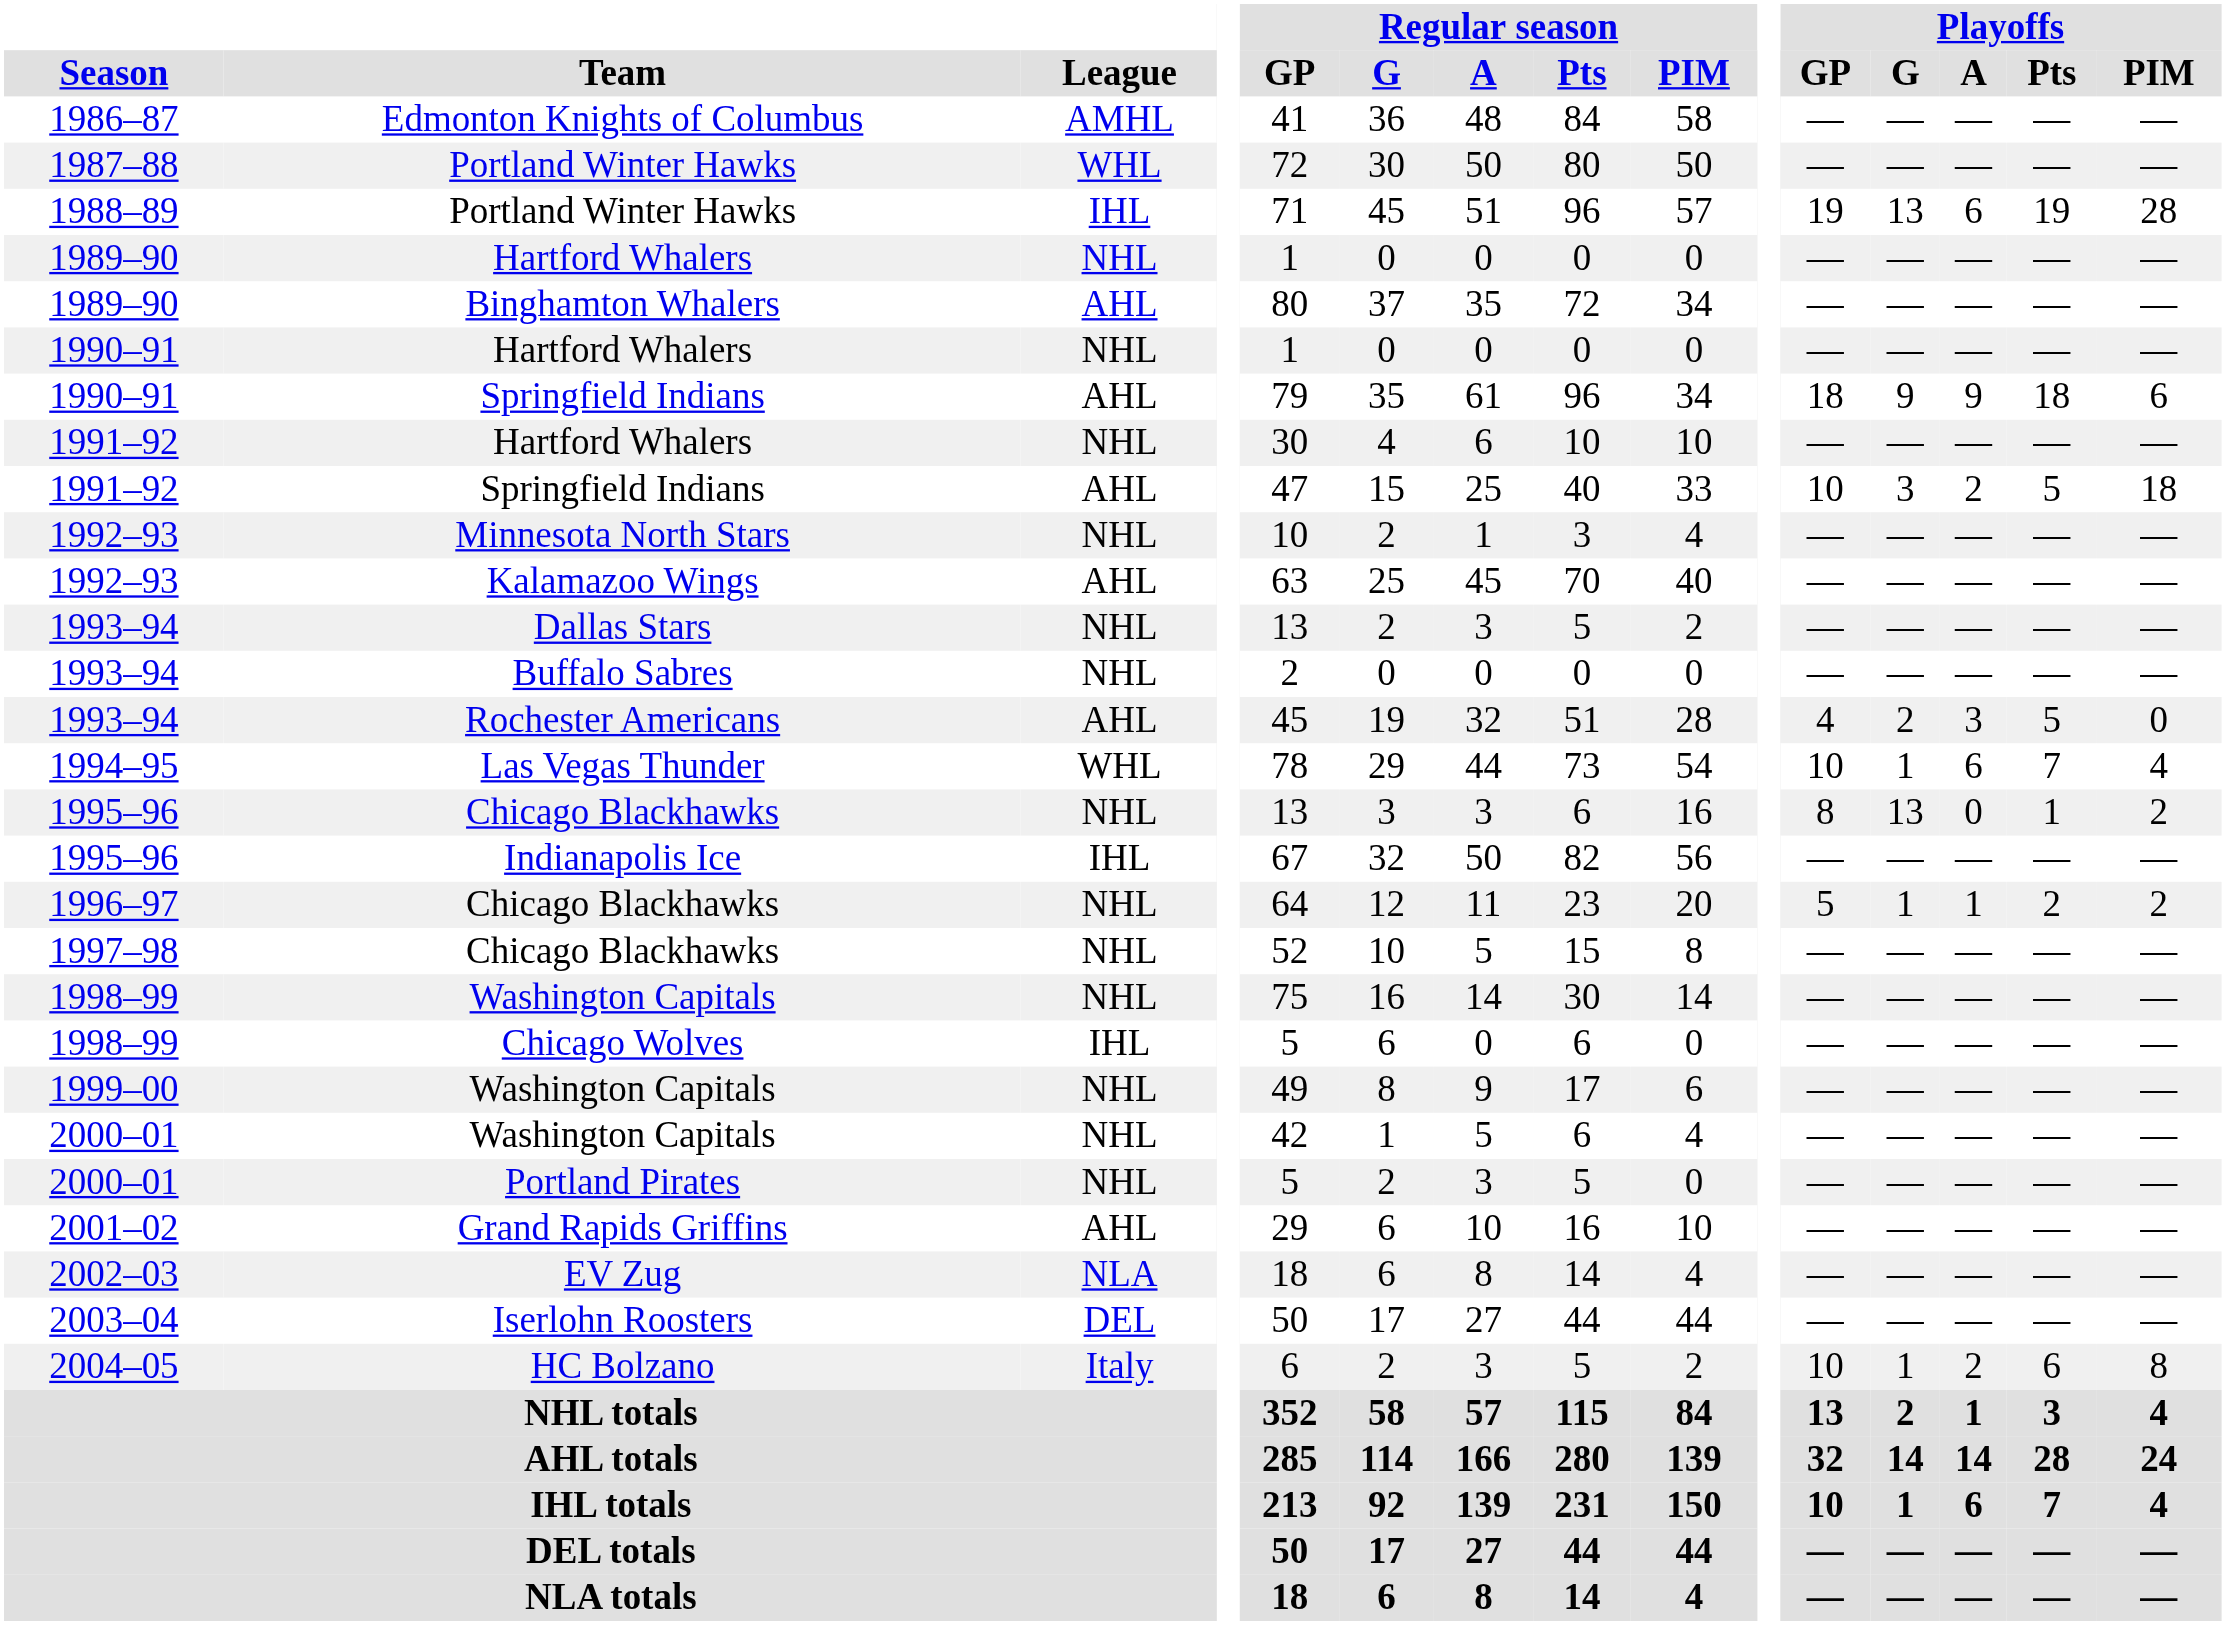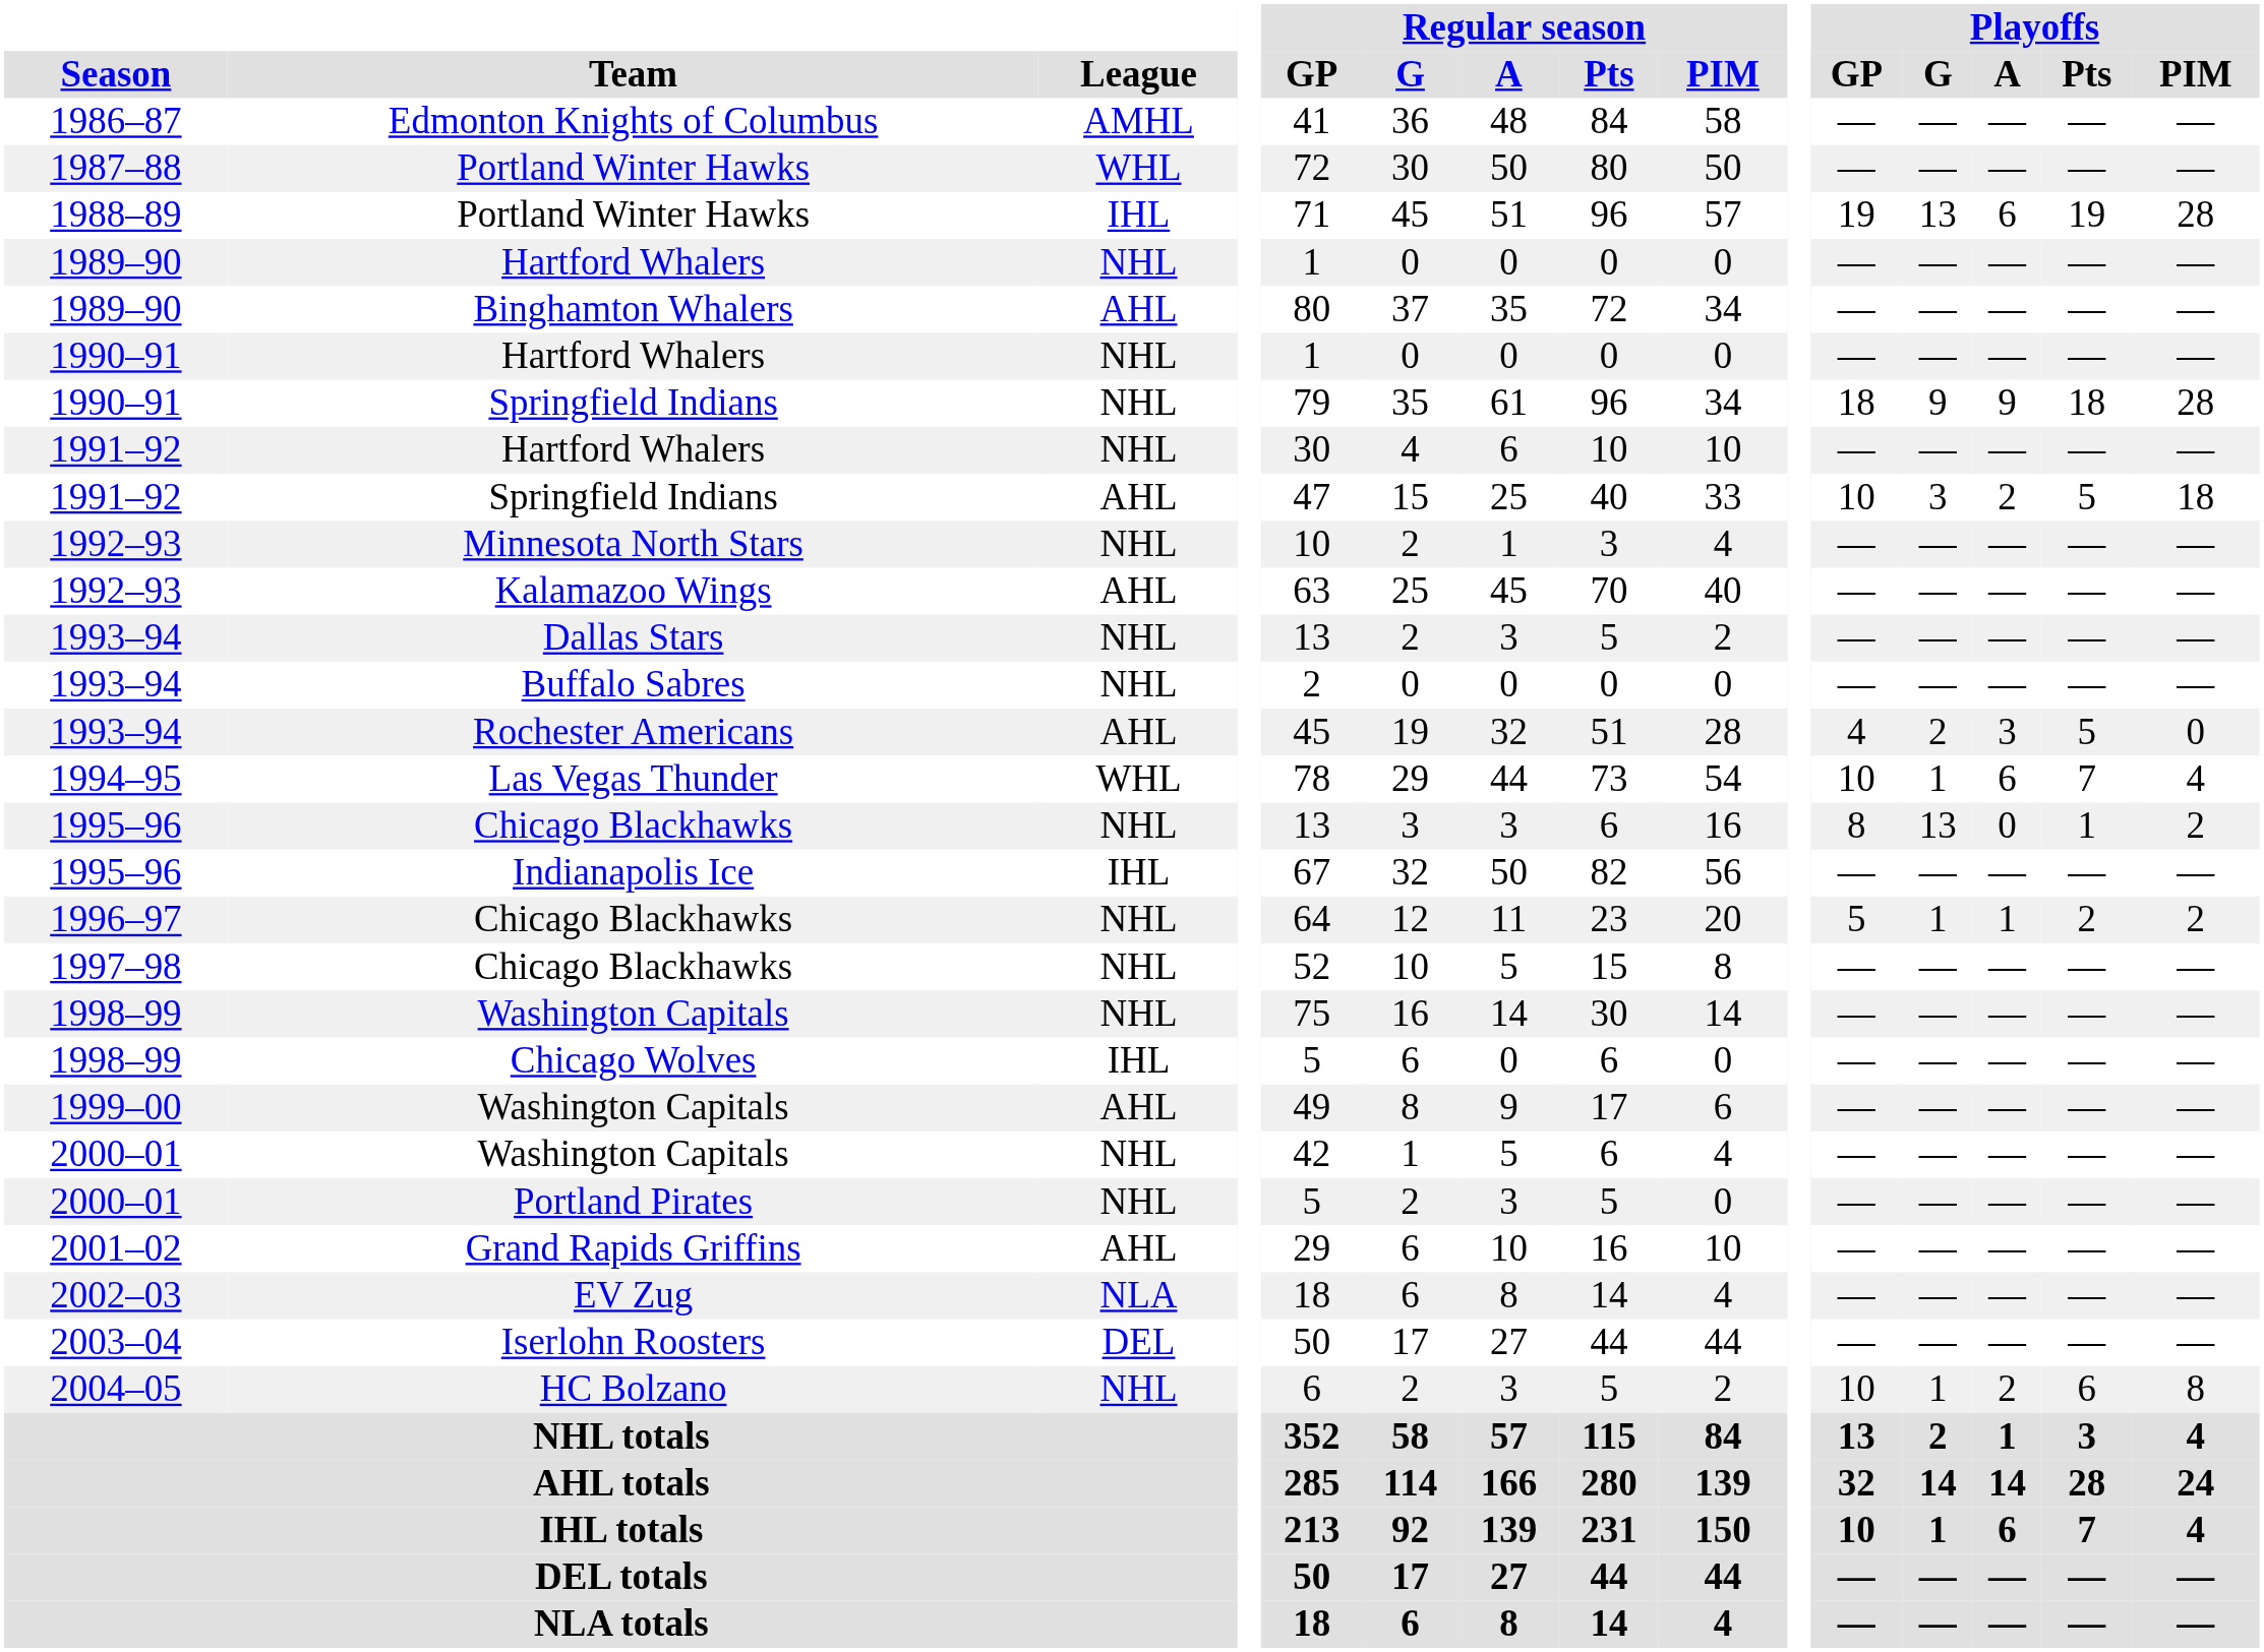 <table border="0" cellpadding="1" cellspacing="0" style="text-align:center; width:60em">
 <tr bgcolor="#e0e0e0">
 <th colspan="3" bgcolor="#ffffff"> </th>
 <th rowspan="103" bgcolor="#ffffff"> </th>
 <th colspan="5"><a href='#'>Regular season</a></th>
 <th rowspan="103" bgcolor="#ffffff"> </th>
 <th colspan="5"><a href='#'>Playoffs</a></th>
 </tr>
 <tr bgcolor="#e0e0e0">
 <th><a href='#'>Season</a></th>
 <th>Team</th>
 <th>League</th>
 <th>GP</th>
 <th><a href='#'>G</a></th>
 <th><a href='#'>A</a></th>
 <th><a href='#'>Pts</a></th>
 <th><a href='#'>PIM</a></th>
 <th>GP</th>
 <th>G</th>
 <th>A</th>
 <th>Pts</th>
 <th>PIM</th>
 </tr>
 <tr>
 <td><a href='#'>1986–87</a></td>
 <td><a href='#'>Edmonton Knights of Columbus</a></td>
 <td><a href='#'>AMHL</a></td>
 <td>41</td>
 <td>36</td>
 <td>48</td>
 <td>84</td>
 <td>58</td>
 <td>—</td>
 <td>—</td>
 <td>—</td>
 <td>—</td>
 <td>—</td>
 </tr>
 <tr bgcolor="#f0f0f0">
 <td><a href='#'>1987–88</a></td>
 <td><a href='#'>Portland Winter Hawks</a></td>
 <td><a href='#'>WHL</a></td>
 <td>72</td>
 <td>30</td>
 <td>50</td>
 <td>80</td>
 <td>50</td>
 <td>—</td>
 <td>—</td>
 <td>—</td>
 <td>—</td>
 <td>—</td>
 </tr>
 <tr>
 <td><a href='#'>1988–89</a></td>
 <td>Portland Winter Hawks</td>
 <td><a href='#'>IHL</a></td>
 <td>71</td>
 <td>45</td>
 <td>51</td>
 <td>96</td>
 <td>57</td>
 <td>19</td>
 <td>13</td>
 <td>6</td>
 <td>19</td>
 <td>28</td>
 </tr>
 <tr bgcolor="#f0f0f0">
 <td><a href='#'>1989–90</a></td>
 <td><a href='#'>Hartford Whalers</a></td>
 <td><a href='#'>NHL</a></td>
 <td>1</td>
 <td>0</td>
 <td>0</td>
 <td>0</td>
 <td>0</td>
 <td>—</td>
 <td>—</td>
 <td>—</td>
 <td>—</td>
 <td>—</td>
 </tr>
 <tr>
 <td><a href='#'>1989–90</a></td>
 <td><a href='#'>Binghamton Whalers</a></td>
 <td><a href='#'>AHL</a></td>
 <td>80</td>
 <td>37</td>
 <td>35</td>
 <td>72</td>
 <td>34</td>
 <td>—</td>
 <td>—</td>
 <td>—</td>
 <td>—</td>
 <td>—</td>
 </tr>
 <tr bgcolor="#f0f0f0">
 <td><a href='#'>1990–91</a></td>
 <td>Hartford Whalers</td>
 <td>NHL</td>
 <td>1</td>
 <td>0</td>
 <td>0</td>
 <td>0</td>
 <td>0</td>
 <td>—</td>
 <td>—</td>
 <td>—</td>
 <td>—</td>
 <td>—</td>
 </tr>
 <tr>
 <td><a href='#'>1990–91</a></td>
 <td><a href='#'>Springfield Indians</a></td>
-<td>AHL</td>
+<td>NHL</td>
 <td>79</td>
 <td>35</td>
 <td>61</td>
 <td>96</td>
 <td>34</td>
 <td>18</td>
 <td>9</td>
 <td>9</td>
 <td>18</td>
-<td>6</td>
+<td>28</td>
 </tr>
 <tr bgcolor="#f0f0f0">
 <td><a href='#'>1991–92</a></td>
 <td>Hartford Whalers</td>
 <td>NHL</td>
 <td>30</td>
 <td>4</td>
 <td>6</td>
 <td>10</td>
 <td>10</td>
 <td>—</td>
 <td>—</td>
 <td>—</td>
 <td>—</td>
 <td>—</td>
 </tr>
 <tr>
 <td><a href='#'>1991–92</a></td>
 <td>Springfield Indians</td>
 <td>AHL</td>
 <td>47</td>
 <td>15</td>
 <td>25</td>
 <td>40</td>
 <td>33</td>
 <td>10</td>
 <td>3</td>
 <td>2</td>
 <td>5</td>
 <td>18</td>
 </tr>
 <tr bgcolor="#f0f0f0">
 <td><a href='#'>1992–93</a></td>
 <td><a href='#'>Minnesota North Stars</a></td>
 <td>NHL</td>
 <td>10</td>
 <td>2</td>
 <td>1</td>
 <td>3</td>
 <td>4</td>
 <td>—</td>
 <td>—</td>
 <td>—</td>
 <td>—</td>
 <td>—</td>
 </tr>
 <tr>
 <td><a href='#'>1992–93</a></td>
 <td><a href='#'>Kalamazoo Wings</a></td>
 <td>AHL</td>
 <td>63</td>
 <td>25</td>
 <td>45</td>
 <td>70</td>
 <td>40</td>
 <td>—</td>
 <td>—</td>
 <td>—</td>
 <td>—</td>
 <td>—</td>
 </tr>
 <tr bgcolor="#f0f0f0">
 <td><a href='#'>1993–94</a></td>
 <td><a href='#'>Dallas Stars</a></td>
 <td>NHL</td>
 <td>13</td>
 <td>2</td>
 <td>3</td>
 <td>5</td>
 <td>2</td>
 <td>—</td>
 <td>—</td>
 <td>—</td>
 <td>—</td>
 <td>—</td>
 </tr>
 <tr>
 <td><a href='#'>1993–94</a></td>
 <td><a href='#'>Buffalo Sabres</a></td>
 <td>NHL</td>
 <td>2</td>
 <td>0</td>
 <td>0</td>
 <td>0</td>
 <td>0</td>
 <td>—</td>
 <td>—</td>
 <td>—</td>
 <td>—</td>
 <td>—</td>
 </tr>
 <tr bgcolor="#f0f0f0">
 <td><a href='#'>1993–94</a></td>
 <td><a href='#'>Rochester Americans</a></td>
 <td>AHL</td>
 <td>45</td>
 <td>19</td>
 <td>32</td>
 <td>51</td>
 <td>28</td>
 <td>4</td>
 <td>2</td>
 <td>3</td>
 <td>5</td>
 <td>0</td>
 </tr>
 <tr>
 <td><a href='#'>1994–95</a></td>
 <td><a href='#'>Las Vegas Thunder</a></td>
 <td>WHL</td>
 <td>78</td>
 <td>29</td>
 <td>44</td>
 <td>73</td>
 <td>54</td>
 <td>10</td>
 <td>1</td>
 <td>6</td>
 <td>7</td>
 <td>4</td>
 </tr>
 <tr bgcolor="#f0f0f0">
 <td><a href='#'>1995–96</a></td>
 <td><a href='#'>Chicago Blackhawks</a></td>
 <td>NHL</td>
 <td>13</td>
 <td>3</td>
 <td>3</td>
 <td>6</td>
 <td>16</td>
 <td>8</td>
 <td>13</td>
 <td>0</td>
 <td>1</td>
 <td>2</td>
 </tr>
 <tr>
 <td><a href='#'>1995–96</a></td>
 <td><a href='#'>Indianapolis Ice</a></td>
 <td>IHL</td>
 <td>67</td>
 <td>32</td>
 <td>50</td>
 <td>82</td>
 <td>56</td>
 <td>—</td>
 <td>—</td>
 <td>—</td>
 <td>—</td>
 <td>—</td>
 </tr>
 <tr bgcolor="#f0f0f0">
 <td><a href='#'>1996–97</a></td>
 <td>Chicago Blackhawks</td>
 <td>NHL</td>
 <td>64</td>
 <td>12</td>
 <td>11</td>
 <td>23</td>
 <td>20</td>
 <td>5</td>
 <td>1</td>
 <td>1</td>
 <td>2</td>
 <td>2</td>
 </tr>
 <tr>
 <td><a href='#'>1997–98</a></td>
 <td>Chicago Blackhawks</td>
 <td>NHL</td>
 <td>52</td>
 <td>10</td>
 <td>5</td>
 <td>15</td>
 <td>8</td>
 <td>—</td>
 <td>—</td>
 <td>—</td>
 <td>—</td>
 <td>—</td>
 </tr>
 <tr bgcolor="#f0f0f0">
 <td><a href='#'>1998–99</a></td>
 <td><a href='#'>Washington Capitals</a></td>
 <td>NHL</td>
 <td>75</td>
 <td>16</td>
 <td>14</td>
 <td>30</td>
 <td>14</td>
 <td>—</td>
 <td>—</td>
 <td>—</td>
 <td>—</td>
 <td>—</td>
 </tr>
 <tr>
 <td><a href='#'>1998–99</a></td>
 <td><a href='#'>Chicago Wolves</a></td>
 <td>IHL</td>
 <td>5</td>
 <td>6</td>
 <td>0</td>
 <td>6</td>
 <td>0</td>
 <td>—</td>
 <td>—</td>
 <td>—</td>
 <td>—</td>
 <td>—</td>
 </tr>
 <tr bgcolor="#f0f0f0">
 <td><a href='#'>1999–00</a></td>
 <td>Washington Capitals</td>
-<td>NHL</td>
+<td>AHL</td>
 <td>49</td>
 <td>8</td>
 <td>9</td>
 <td>17</td>
 <td>6</td>
 <td>—</td>
 <td>—</td>
 <td>—</td>
 <td>—</td>
 <td>—</td>
 </tr>
 <tr>
 <td><a href='#'>2000–01</a></td>
 <td>Washington Capitals</td>
 <td>NHL</td>
 <td>42</td>
 <td>1</td>
 <td>5</td>
 <td>6</td>
 <td>4</td>
 <td>—</td>
 <td>—</td>
 <td>—</td>
 <td>—</td>
 <td>—</td>
 </tr>
 <tr bgcolor="#f0f0f0">
 <td><a href='#'>2000–01</a></td>
 <td><a href='#'>Portland Pirates</a></td>
 <td>NHL</td>
 <td>5</td>
 <td>2</td>
 <td>3</td>
 <td>5</td>
 <td>0</td>
 <td>—</td>
 <td>—</td>
 <td>—</td>
 <td>—</td>
 <td>—</td>
 </tr>
 <tr>
 <td><a href='#'>2001–02</a></td>
 <td><a href='#'>Grand Rapids Griffins</a></td>
 <td>AHL</td>
 <td>29</td>
 <td>6</td>
 <td>10</td>
 <td>16</td>
 <td>10</td>
 <td>—</td>
 <td>—</td>
 <td>—</td>
 <td>—</td>
 <td>—</td>
 </tr>
 <tr bgcolor="#f0f0f0">
 <td><a href='#'>2002–03</a></td>
 <td><a href='#'>EV Zug</a></td>
 <td><a href='#'>NLA</a></td>
 <td>18</td>
 <td>6</td>
 <td>8</td>
 <td>14</td>
 <td>4</td>
 <td>—</td>
 <td>—</td>
 <td>—</td>
 <td>—</td>
 <td>—</td>
 </tr>
 <tr>
 <td><a href='#'>2003–04</a></td>
 <td><a href='#'>Iserlohn Roosters</a></td>
 <td><a href='#'>DEL</a></td>
 <td>50</td>
 <td>17</td>
 <td>27</td>
 <td>44</td>
 <td>44</td>
 <td>—</td>
 <td>—</td>
 <td>—</td>
 <td>—</td>
 <td>—</td>
 </tr>
 <tr bgcolor="#f0f0f0">
 <td><a href='#'>2004–05</a></td>
 <td><a href='#'>HC Bolzano</a></td>
-<td><a href='#'>Italy</a></td>
+<td><a href='#'>NHL</a></td>
 <td>6</td>
 <td>2</td>
 <td>3</td>
 <td>5</td>
 <td>2</td>
 <td>10</td>
 <td>1</td>
 <td>2</td>
 <td>6</td>
 <td>8</td>
 </tr>
 <tr>
 </tr>
 <tr ALIGN="center" bgcolor="#e0e0e0">
 <th colspan="3">NHL totals</th>
 <th ALIGN="center">352</th>
 <th ALIGN="center">58</th>
 <th ALIGN="center">57</th>
 <th ALIGN="center">115</th>
 <th ALIGN="center">84</th>
 <th ALIGN="center">13</th>
 <th ALIGN="center">2</th>
 <th ALIGN="center">1</th>
 <th ALIGN="center">3</th>
 <th ALIGN="center">4</th>
 </tr>
 <tr bgcolor="#e0e0e0">
 <th colspan="3">AHL totals</th>
 <th>285</th>
 <th>114</th>
 <th>166</th>
 <th>280</th>
 <th>139</th>
 <th>32</th>
 <th>14</th>
 <th>14</th>
 <th>28</th>
 <th>24</th>
 </tr>
 <tr bgcolor="#e0e0e0">
 <th colspan="3">IHL totals</th>
 <th>213</th>
 <th>92</th>
 <th>139</th>
 <th>231</th>
 <th>150</th>
 <th>10</th>
 <th>1</th>
 <th>6</th>
 <th>7</th>
 <th>4</th>
 </tr>
 <tr bgcolor="#e0e0e0">
 <th colspan="3">DEL totals</th>
 <th>50</th>
 <th>17</th>
 <th>27</th>
 <th>44</th>
 <th>44</th>
 <th>—</th>
 <th>—</th>
 <th>—</th>
 <th>—</th>
 <th>—</th>
 </tr>
 <tr bgcolor="#e0e0e0">
 <th colspan="3">NLA totals</th>
 <th>18</th>
 <th>6</th>
 <th>8</th>
 <th>14</th>
 <th>4</th>
 <th>—</th>
 <th>—</th>
 <th>—</th>
 <th>—</th>
 <th>—</th>
 </tr>
 </table>
